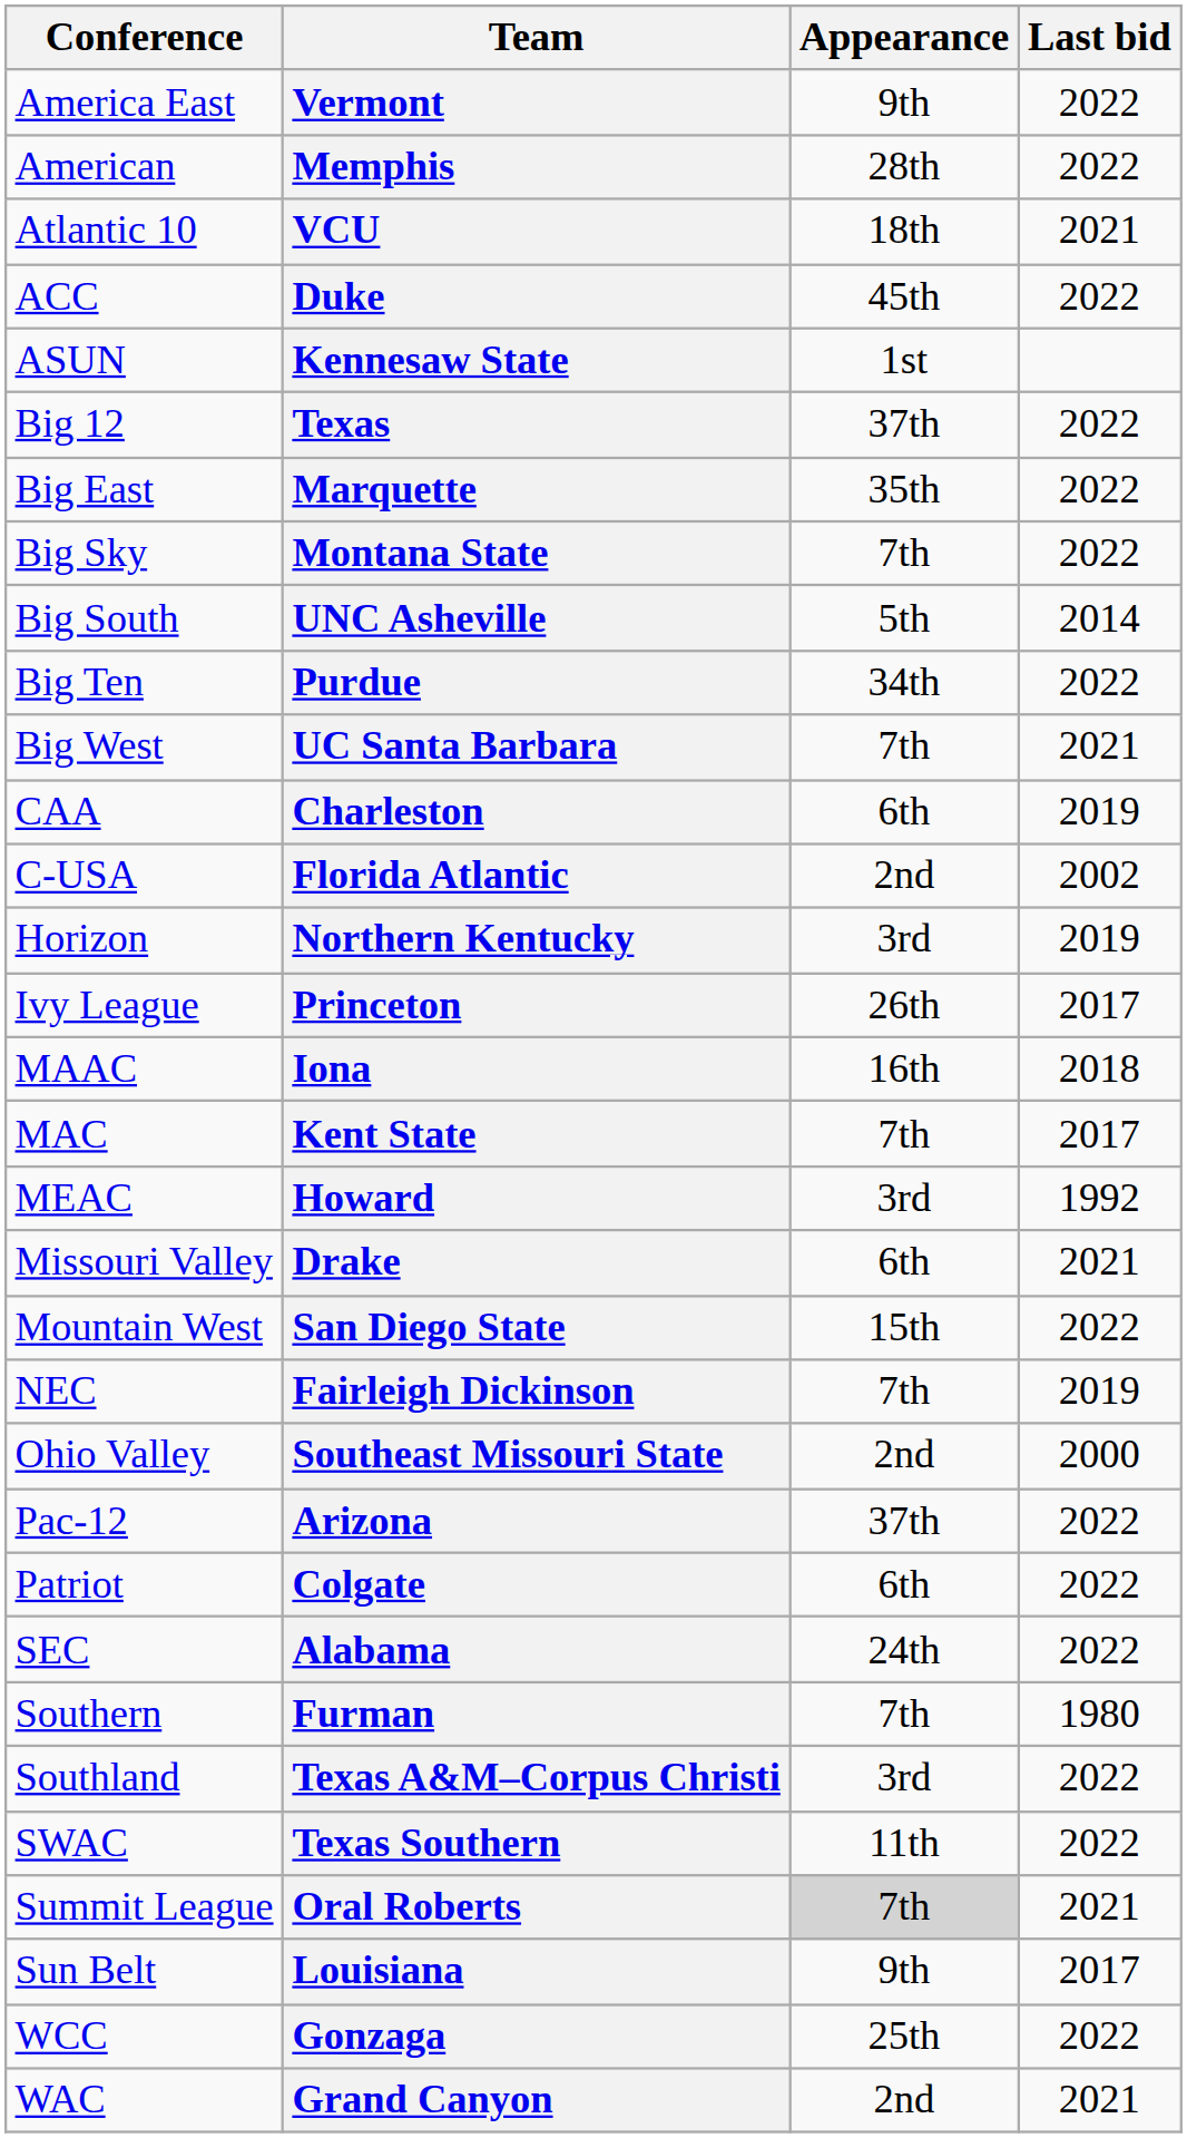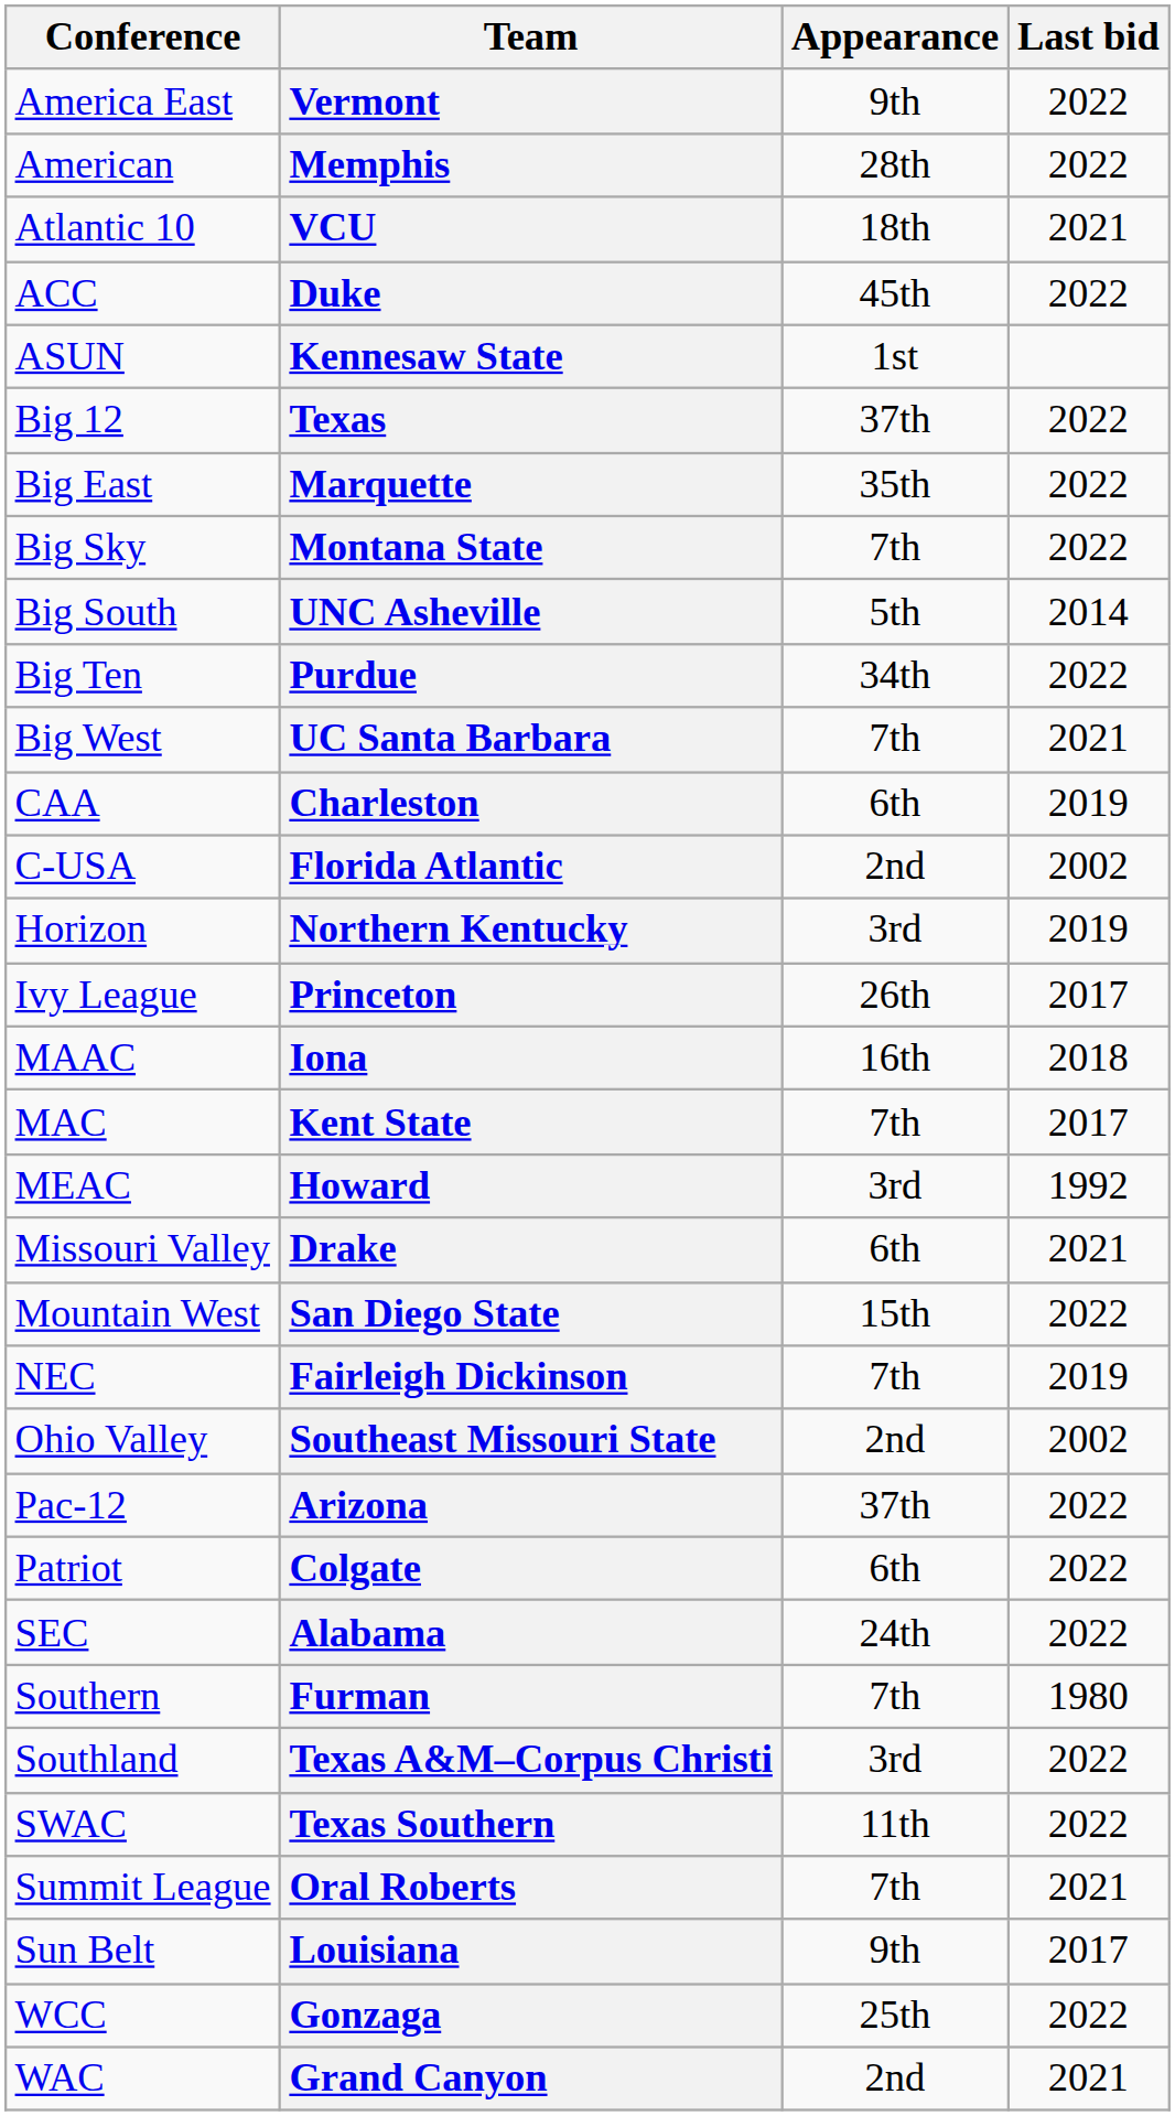 <table class="wikitable sortable plainrowheaders">
 <tr>
 <th scope="col">Conference</th>
 <th scope="col">Team</th>
 <th scope="col" data-sort-type="number">Appearance</th>
 <th scope="col">Last bid</th>
 </tr>
 <tr>
 <td><a href='#'>America East</a></td>
 <th scope="row" style="text-align:left"><a href='#'>Vermont</a></th>
 <td align=center>9th</td>
 <td align=center>2022</td>
 </tr>
 <tr>
 <td><a href='#'>American</a></td>
 <th scope="row" style="text-align:left"><a href='#'>Memphis</a></th>
 <td align=center>28th</td>
 <td align=center>2022</td>
 </tr>
 <tr>
 <td><a href='#'>Atlantic 10</a></td>
 <th scope="row" style="text-align:left"><a href='#'>VCU</a></th>
 <td align=center>18th</td>
 <td align=center>2021</td>
 </tr>
 <tr>
 <td><a href='#'>ACC</a></td>
 <th scope="row" style="text-align:left"><a href='#'>Duke</a></th>
 <td align=center>45th</td>
 <td align=center>2022</td>
 </tr>
 <tr>
 <td><a href='#'>ASUN</a></td>
 <th scope="row" style="text-align:left"><a href='#'>Kennesaw State</a></th>
 <td align=center>1st</td>
 <td align=center></td>
 </tr>
 <tr>
 <td><a href='#'>Big 12</a></td>
 <th scope="row" style="text-align:left"><a href='#'>Texas</a></th>
 <td align=center>37th</td>
 <td align=center>2022</td>
 </tr>
 <tr>
 <td><a href='#'>Big East</a></td>
 <th scope="row" style="text-align:left"><a href='#'>Marquette</a></th>
 <td align=center>35th</td>
 <td align=center>2022</td>
 </tr>
 <tr>
 <td><a href='#'>Big Sky</a></td>
 <th scope="row" style="text-align:left"><a href='#'>Montana State</a></th>
 <td align=center>7th</td>
 <td align=center>2022</td>
 </tr>
 <tr>
 <td><a href='#'>Big South</a></td>
 <th scope="row" style="text-align:left"><a href='#'>UNC Asheville</a></th>
 <td align=center>5th</td>
 <td align=center>2014</td>
 </tr>
 <tr>
 <td><a href='#'>Big Ten</a></td>
 <th scope="row" style="text-align:left"><a href='#'>Purdue</a></th>
 <td align=center>34th</td>
 <td align=center>2022</td>
 </tr>
 <tr>
 <td><a href='#'>Big West</a></td>
 <th scope="row" style="text-align:left"><a href='#'>UC Santa Barbara</a></th>
 <td align=center>7th</td>
 <td align=center>2021</td>
 </tr>
 <tr>
 <td><a href='#'>CAA</a></td>
 <th scope="row" style="text-align:left"><a href='#'>Charleston</a></th>
 <td align=center>6th</td>
 <td align=center>2019</td>
 </tr>
 <tr>
 <td><a href='#'>C-USA</a></td>
 <th scope="row" style="text-align:left"><a href='#'>Florida Atlantic</a></th>
 <td align=center>2nd</td>
 <td align=center>2002</td>
 </tr>
 <tr>
 <td><a href='#'>Horizon</a></td>
 <th scope="row" style="text-align:left"><a href='#'>Northern Kentucky</a></th>
 <td align=center>3rd</td>
 <td align=center>2019</td>
 </tr>
 <tr>
 <td><a href='#'>Ivy League</a></td>
 <th scope="row" style="text-align:left"><a href='#'>Princeton</a></th>
 <td align=center>26th</td>
 <td align=center>2017</td>
 </tr>
 <tr>
 <td><a href='#'>MAAC</a></td>
 <th scope="row" style="text-align:left"><a href='#'>Iona</a></th>
 <td align=center>16th</td>
 <td align=center>2018</td>
 </tr>
 <tr>
 <td><a href='#'>MAC</a></td>
 <th scope="row" style="text-align:left"><a href='#'>Kent State</a></th>
 <td align=center>7th</td>
 <td align=center>2017</td>
 </tr>
 <tr>
 <td><a href='#'>MEAC</a></td>
 <th scope="row" style="text-align:left"><a href='#'>Howard</a></th>
 <td align=center>3rd</td>
 <td align=center>1992</td>
 </tr>
 <tr>
 <td><a href='#'>Missouri Valley</a></td>
 <th scope="row" style="text-align:left"><a href='#'>Drake</a></th>
 <td align=center>6th</td>
 <td align=center>2021</td>
 </tr>
 <tr>
 <td><a href='#'>Mountain West</a></td>
 <th scope="row" style="text-align:left"><a href='#'>San Diego State</a></th>
 <td align=center>15th</td>
 <td align=center>2022</td>
 </tr>
 <tr>
 <td><a href='#'>NEC</a></td>
 <th scope="row" style="text-align:left"><a href='#'>Fairleigh Dickinson</a></th>
 <td align=center>7th</td>
 <td align=center>2019</td>
 </tr>
 <tr>
 <td><a href='#'>Ohio Valley</a></td>
 <th scope="row" style="text-align:left"><a href='#'>Southeast Missouri State</a></th>
 <td align=center>2nd</td>
-<td align=center>2000</td>
+<td align=center>2002</td>
 </tr>
 <tr>
 <td><a href='#'>Pac-12</a></td>
 <th scope="row" style="text-align:left"><a href='#'>Arizona</a></th>
 <td align=center>37th</td>
 <td align=center>2022</td>
 </tr>
 <tr>
 <td><a href='#'>Patriot</a></td>
 <th scope="row" style="text-align:left"><a href='#'>Colgate</a></th>
 <td align=center>6th</td>
 <td align=center>2022</td>
 </tr>
 <tr>
 <td><a href='#'>SEC</a></td>
 <th scope="row" style="text-align:left"><a href='#'>Alabama</a></th>
 <td align=center>24th</td>
 <td align=center>2022</td>
 </tr>
 <tr>
 <td><a href='#'>Southern</a></td>
 <th scope="row" style="text-align:left"><a href='#'>Furman</a></th>
 <td align=center>7th</td>
 <td align=center>1980</td>
 </tr>
 <tr>
 <td><a href='#'>Southland</a></td>
 <th scope="row" style="text-align:left"><a href='#'>Texas A&M–Corpus Christi</a></th>
 <td align=center>3rd</td>
 <td align=center>2022</td>
 </tr>
 <tr>
 <td><a href='#'>SWAC</a></td>
 <th scope="row" style="text-align:left"><a href='#'>Texas Southern</a></th>
 <td align=center>11th</td>
 <td align=center>2022</td>
 </tr>
 <tr>
 <td><a href='#'>Summit League</a></td>
 <th scope="row" style="text-align:left"><a href='#'>Oral Roberts</a></th>
-<td align=center style="background: lightgrey;">7th</td>
+<td align=center>7th</td>
 <td align=center>2021</td>
 </tr>
 <tr>
 <td><a href='#'>Sun Belt</a></td>
 <th scope="row" style="text-align:left"><a href='#'>Louisiana</a></th>
 <td align=center>9th</td>
 <td align=center>2017</td>
 </tr>
 <tr>
 <td><a href='#'>WCC</a></td>
 <th scope="row" style="text-align:left"><a href='#'>Gonzaga</a></th>
 <td align=center>25th</td>
 <td align=center>2022</td>
 </tr>
 <tr>
 <td><a href='#'>WAC</a></td>
 <th scope="row" style="text-align:left"><a href='#'>Grand Canyon</a></th>
 <td align=center>2nd</td>
 <td align=center>2021</td>
 </tr>
 </table>
